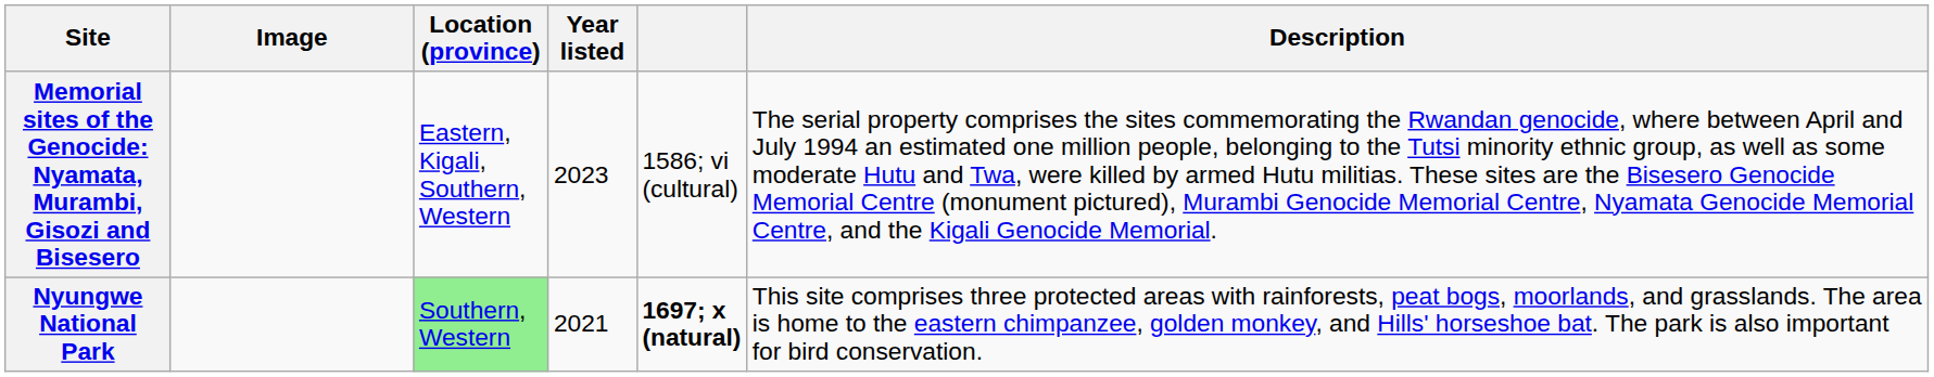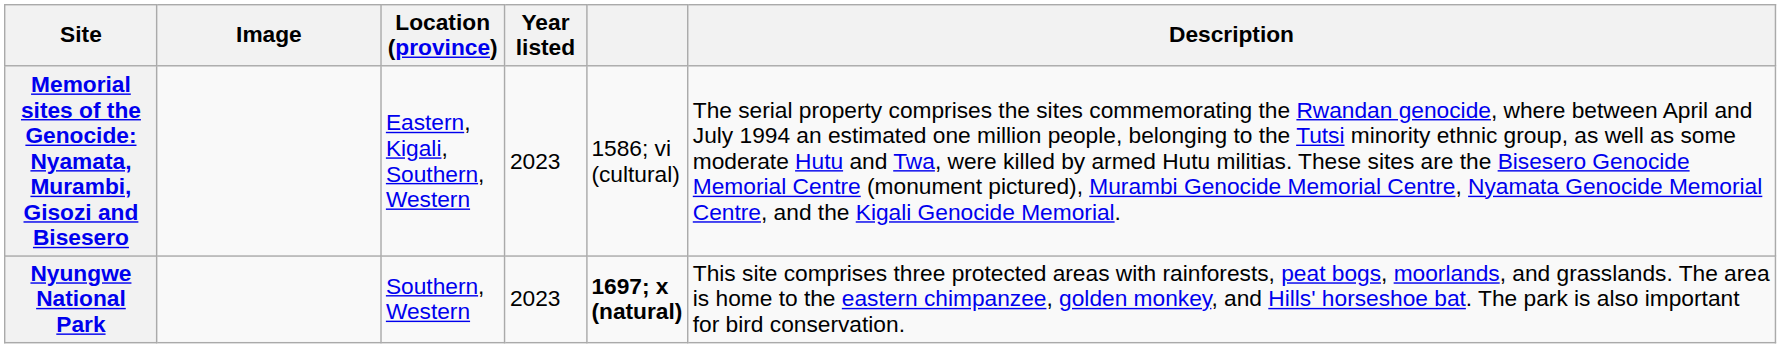 <table class="wikitable sortable plainrowheaders">
 <tr>
 <th style="width:100px;" scope="col">Site</th>
 <th class="unsortable"  style="width:150px;" scope="col">Image</th>
 <th style="width:80px;" scope="col">Location (<a href='#'>province</a>)</th>
 <th style="width:50px;" scope="col">Year listed</th>
 <th style="width:60px;" scope="col" data-sort-type="number"></th>
 <th scope="col" class="unsortable">Description</th>
 </tr>
 <tr>
 <th scope="row"><a href='#'>Memorial sites of the Genocide: Nyamata, Murambi, Gisozi and Bisesero</a></th>
 <td></td>
 <td><a href='#'>Eastern</a>, <a href='#'>Kigali</a>, <a href='#'>Southern</a>, <a href='#'>Western</a></td>
 <td>2023</td>
 <td>1586; vi (cultural)</td>
 <td>The serial property comprises the sites commemorating the <a href='#'>Rwandan genocide</a>, where between April and July 1994 an estimated one million people, belonging to the <a href='#'>Tutsi</a> minority ethnic group, as well as some moderate <a href='#'>Hutu</a> and <a href='#'>Twa</a>, were killed by armed Hutu militias. These sites are the <a href='#'>Bisesero Genocide Memorial Centre</a> (monument pictured), <a href='#'>Murambi Genocide Memorial Centre</a>, <a href='#'>Nyamata Genocide Memorial Centre</a>, and the <a href='#'>Kigali Genocide Memorial</a>.</td>
 </tr>
 <tr>
 <th scope="row"><a href='#'>Nyungwe National Park</a></th>
 <td></td>
-<td style="background: lightgreen;"><a href='#'>Southern</a>, <a href='#'>Western</a></td>
-<td>2021</td>
+<td><a href='#'>Southern</a>, <a href='#'>Western</a></td>
+<td>2023</td>
 <td><strong>1697; x (natural)</strong></td>
 <td>This site comprises three protected areas with rainforests, <a href='#'>peat bogs</a>, <a href='#'>moorlands</a>, and grasslands. The area is home to the <a href='#'>eastern chimpanzee</a>, <a href='#'>golden monkey</a>, and <a href='#'>Hills' horseshoe bat</a>. The park is also important for bird conservation.</td>
 </tr>
 </table>
